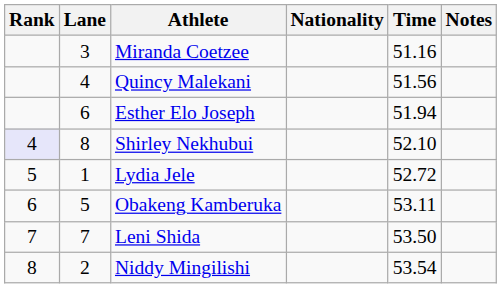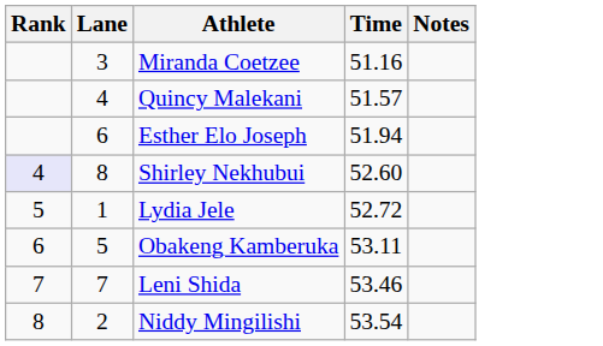 <table class="wikitable sortable" style="text-align:center">
 <tr>
 <th>Rank</th>
 <th>Lane</th>
 <th>Athlete</th>
-<th>Nationality</th>
 <th>Time</th>
 <th>Notes</th>
 </tr>
 <tr>
 <td></td>
 <td>3</td>
 <td align="left"><a href='#'>Miranda Coetzee</a></td>
-<td align=left></td>
 <td>51.16</td>
 <td></td>
 </tr>
 <tr>
 <td></td>
 <td>4</td>
 <td align="left"><a href='#'>Quincy Malekani</a></td>
-<td align=left></td>
-<td>51.56</td>
+<td>51.57</td>
 <td></td>
 </tr>
 <tr>
 <td></td>
 <td>6</td>
 <td align="left"><a href='#'>Esther Elo Joseph</a></td>
-<td align=left></td>
 <td>51.94</td>
 <td></td>
 </tr>
 <tr>
 <td style="background: lavender;">4</td>
 <td>8</td>
 <td align="left"><a href='#'>Shirley Nekhubui</a></td>
-<td align=left></td>
-<td>52.10</td>
+<td>52.60</td>
 <td></td>
 </tr>
 <tr>
 <td>5</td>
 <td>1</td>
 <td align="left"><a href='#'>Lydia Jele</a></td>
-<td align=left></td>
 <td>52.72</td>
 <td></td>
 </tr>
 <tr>
 <td>6</td>
 <td>5</td>
 <td align="left"><a href='#'>Obakeng Kamberuka</a></td>
-<td align=left></td>
 <td>53.11</td>
 <td></td>
 </tr>
 <tr>
 <td>7</td>
 <td>7</td>
 <td align="left"><a href='#'>Leni Shida</a></td>
-<td align=left></td>
-<td>53.50</td>
+<td>53.46</td>
 <td></td>
 </tr>
 <tr>
 <td>8</td>
 <td>2</td>
 <td align="left"><a href='#'>Niddy Mingilishi</a></td>
-<td align=left></td>
 <td>53.54</td>
 <td></td>
 </tr>
 </table>
